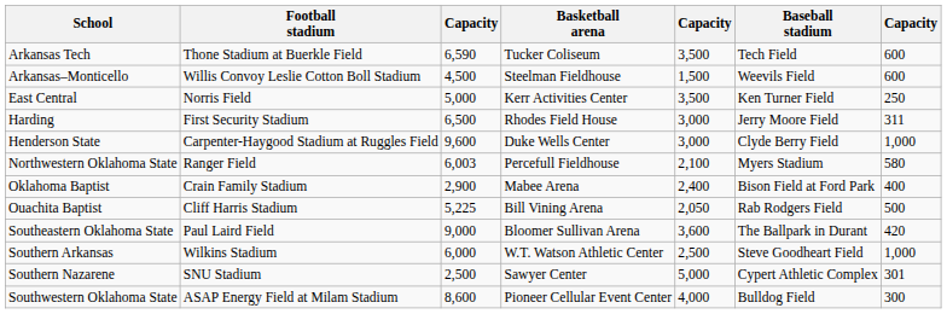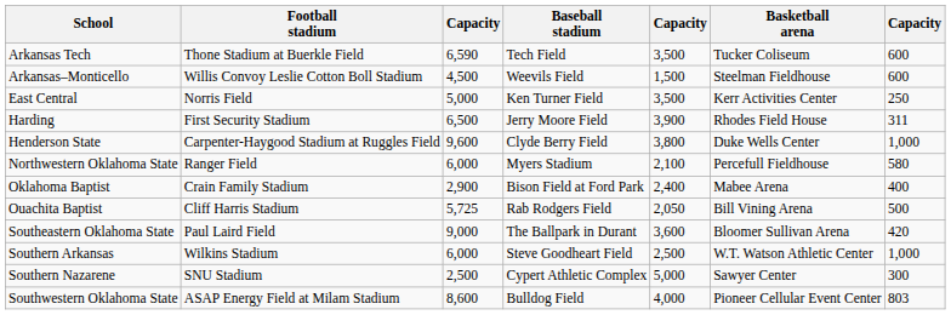 <table class="wikitable">
 <tr>
 <th>School</th>
 <th>Football<br>stadium</th>
 <th>Capacity</th>
+<th>Baseball<br>stadium</th>
+<th>Capacity</th>
 <th>Basketball<br>arena</th>
-<th>Capacity</th>
-<th>Baseball<br>stadium</th>
 <th>Capacity</th>
 </tr>
 <tr>
 <td>Arkansas Tech</td>
 <td>Thone Stadium at Buerkle Field</td>
 <td>6,590</td>
+<td>Tech Field</td>
+<td>3,500</td>
 <td>Tucker Coliseum</td>
-<td>3,500</td>
-<td>Tech Field</td>
 <td>600</td>
 </tr>
 <tr>
 <td>Arkansas–Monticello</td>
 <td>Willis Convoy Leslie Cotton Boll Stadium</td>
 <td>4,500</td>
+<td>Weevils Field</td>
+<td>1,500</td>
 <td>Steelman Fieldhouse</td>
-<td>1,500</td>
-<td>Weevils Field</td>
 <td>600</td>
 </tr>
 <tr>
 <td>East Central</td>
 <td>Norris Field</td>
 <td>5,000</td>
+<td>Ken Turner Field</td>
+<td>3,500</td>
 <td>Kerr Activities Center</td>
-<td>3,500</td>
-<td>Ken Turner Field</td>
 <td>250</td>
 </tr>
 <tr>
 <td>Harding</td>
 <td>First Security Stadium</td>
 <td>6,500</td>
+<td>Jerry Moore Field</td>
+<td>3,900</td>
 <td>Rhodes Field House</td>
-<td>3,000</td>
-<td>Jerry Moore Field</td>
 <td>311</td>
 </tr>
 <tr>
 <td>Henderson State</td>
 <td>Carpenter-Haygood Stadium at Ruggles Field</td>
 <td>9,600</td>
+<td>Clyde Berry Field</td>
+<td>3,800</td>
 <td>Duke Wells Center</td>
-<td>3,000</td>
-<td>Clyde Berry Field</td>
 <td>1,000</td>
 </tr>
 <tr>
 <td>Northwestern Oklahoma State</td>
 <td>Ranger Field</td>
-<td>6,003</td>
+<td>6,000</td>
+<td>Myers Stadium</td>
+<td>2,100</td>
 <td>Percefull Fieldhouse</td>
-<td>2,100</td>
-<td>Myers Stadium</td>
 <td>580</td>
 </tr>
 <tr>
 <td>Oklahoma Baptist</td>
 <td>Crain Family Stadium</td>
 <td>2,900</td>
+<td>Bison Field at Ford Park</td>
+<td>2,400</td>
 <td>Mabee Arena</td>
-<td>2,400</td>
-<td>Bison Field at Ford Park</td>
 <td>400</td>
 </tr>
 <tr>
 <td>Ouachita Baptist</td>
 <td>Cliff Harris Stadium</td>
-<td>5,225</td>
+<td>5,725</td>
+<td>Rab Rodgers Field</td>
+<td>2,050</td>
 <td>Bill Vining Arena</td>
-<td>2,050</td>
-<td>Rab Rodgers Field</td>
 <td>500</td>
 </tr>
 <tr>
 <td>Southeastern Oklahoma State</td>
 <td>Paul Laird Field</td>
 <td>9,000</td>
+<td>The Ballpark in Durant</td>
+<td>3,600</td>
 <td>Bloomer Sullivan Arena</td>
-<td>3,600</td>
-<td>The Ballpark in Durant</td>
 <td>420</td>
 </tr>
 <tr>
 <td>Southern Arkansas</td>
 <td>Wilkins Stadium</td>
 <td>6,000</td>
+<td>Steve Goodheart Field</td>
+<td>2,500</td>
 <td>W.T. Watson Athletic Center</td>
-<td>2,500</td>
-<td>Steve Goodheart Field</td>
 <td>1,000</td>
 </tr>
 <tr>
 <td>Southern Nazarene</td>
 <td>SNU Stadium</td>
 <td>2,500</td>
+<td>Cypert Athletic Complex</td>
+<td>5,000</td>
 <td>Sawyer Center</td>
-<td>5,000</td>
-<td>Cypert Athletic Complex</td>
-<td>301</td>
+<td>300</td>
 </tr>
 <tr>
 <td>Southwestern Oklahoma State</td>
 <td>ASAP Energy Field at Milam Stadium</td>
 <td>8,600</td>
+<td>Bulldog Field</td>
+<td>4,000</td>
 <td>Pioneer Cellular Event Center</td>
-<td>4,000</td>
-<td>Bulldog Field</td>
-<td>300</td>
+<td>803</td>
 </tr>
 </table>
